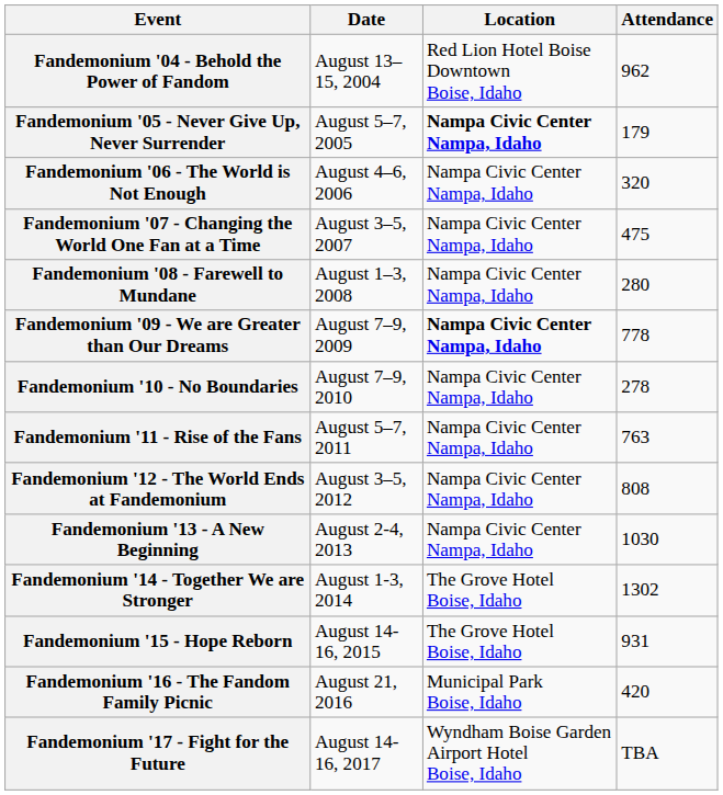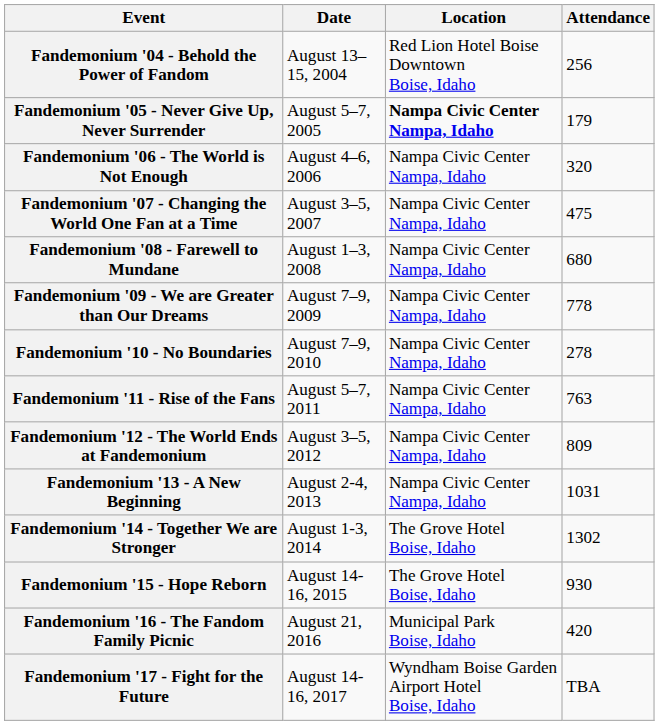 <table class="wikitable">
 <tr>
 <th>Event</th>
 <th>Date</th>
 <th>Location</th>
 <th>Attendance</th>
 </tr>
 <tr>
 <th>Fandemonium '04 - Behold the Power of Fandom</th>
 <td>August 13–15, 2004</td>
 <td>Red Lion Hotel Boise Downtown<br> <a href='#'>Boise, Idaho</a></td>
-<td>962</td>
+<td>256</td>
 </tr>
 <tr>
 <th>Fandemonium '05 - Never Give Up, Never Surrender</th>
 <td>August 5–7, 2005</td>
 <td><strong>Nampa Civic Center<br> <a href='#'>Nampa, Idaho</a></strong></td>
 <td>179</td>
 </tr>
 <tr>
 <th>Fandemonium '06 - The World is Not Enough</th>
 <td>August 4–6, 2006</td>
 <td>Nampa Civic Center<br> <a href='#'>Nampa, Idaho</a></td>
 <td>320</td>
 </tr>
 <tr>
 <th>Fandemonium '07 - Changing the World One Fan at a Time</th>
 <td>August 3–5, 2007</td>
 <td>Nampa Civic Center<br> <a href='#'>Nampa, Idaho</a></td>
 <td>475</td>
 </tr>
 <tr>
 <th>Fandemonium '08 - Farewell to Mundane</th>
 <td>August 1–3, 2008</td>
 <td>Nampa Civic Center<br> <a href='#'>Nampa, Idaho</a></td>
-<td>280</td>
+<td>680</td>
 </tr>
 <tr>
 <th>Fandemonium '09 - We are Greater than Our Dreams</th>
 <td>August 7–9, 2009</td>
-<td><strong>Nampa Civic Center<br> <a href='#'>Nampa, Idaho</a></strong></td>
+<td>Nampa Civic Center<br> <a href='#'>Nampa, Idaho</a></td>
 <td>778</td>
 </tr>
 <tr>
 <th>Fandemonium '10 - No Boundaries</th>
 <td>August 7–9, 2010</td>
 <td>Nampa Civic Center<br> <a href='#'>Nampa, Idaho</a></td>
 <td>278</td>
 </tr>
 <tr>
 <th>Fandemonium '11 - Rise of the Fans</th>
 <td>August 5–7, 2011</td>
 <td>Nampa Civic Center<br> <a href='#'>Nampa, Idaho</a></td>
 <td>763</td>
 </tr>
 <tr>
 <th>Fandemonium '12 - The World Ends at Fandemonium</th>
 <td>August 3–5, 2012</td>
 <td>Nampa Civic Center<br> <a href='#'>Nampa, Idaho</a></td>
-<td>808</td>
+<td>809</td>
 </tr>
 <tr>
 <th>Fandemonium '13 - A New Beginning</th>
 <td>August 2-4, 2013</td>
 <td>Nampa Civic Center<br> <a href='#'>Nampa, Idaho</a></td>
-<td>1030</td>
+<td>1031</td>
 </tr>
 <tr>
 <th>Fandemonium '14 - Together We are Stronger</th>
 <td>August 1-3, 2014</td>
 <td>The Grove Hotel<br> <a href='#'>Boise, Idaho</a></td>
 <td>1302</td>
 </tr>
 <tr>
 <th>Fandemonium '15 - Hope Reborn</th>
 <td>August 14-16, 2015</td>
 <td>The Grove Hotel<br> <a href='#'>Boise, Idaho</a></td>
-<td>931</td>
+<td>930</td>
 </tr>
 <tr>
 <th>Fandemonium '16 - The Fandom Family Picnic</th>
 <td>August 21, 2016</td>
 <td>Municipal Park<br> <a href='#'>Boise, Idaho</a></td>
 <td>420</td>
 </tr>
 <tr>
 <th>Fandemonium '17 - Fight for the Future</th>
 <td>August 14-16, 2017</td>
 <td>Wyndham Boise Garden Airport Hotel<br> <a href='#'>Boise, Idaho</a></td>
 <td>TBA</td>
 </tr>
 </table>
